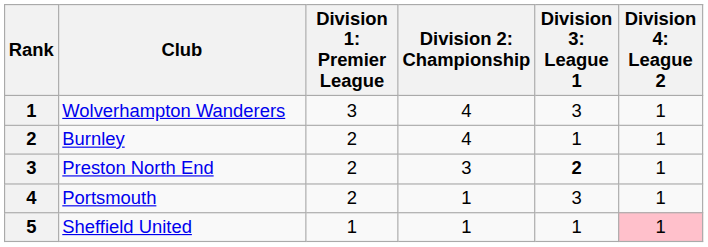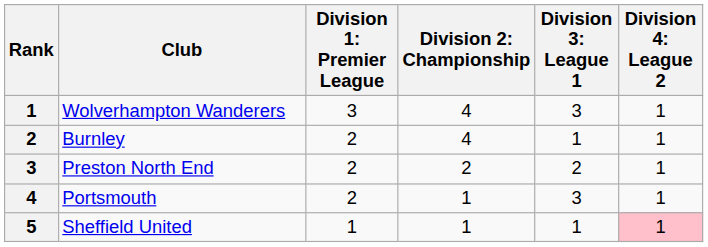 <table class="wikitable" style="text-align:center;">
 <tr>
 <th scope="col">Rank</th>
 <th scope="col" style="width:13em;">Club</th>
 <th scope="col">Division 1:<br>Premier League</th>
 <th scope="col">Division 2:<br>Championship</th>
 <th scope="col">Division 3:<br>League 1</th>
 <th scope="col">Division 4:<br>League 2</th>
 </tr>
 <tr>
 <th scope="row">1</th>
 <td style="text-align:left;"><a href='#'>Wolverhampton Wanderers</a></td>
 <td>3</td>
 <td>4</td>
 <td>3</td>
 <td>1</td>
 </tr>
 <tr>
 <th scope="row">2</th>
 <td style="text-align:left;"><a href='#'>Burnley</a></td>
 <td>2</td>
 <td>4</td>
 <td>1</td>
 <td>1</td>
 </tr>
 <tr>
 <th scope="row">3</th>
 <td style="text-align:left;"><a href='#'>Preston North End</a></td>
 <td>2</td>
-<td>3</td>
-<td><strong>2</strong></td>
+<td>2</td>
+<td>2</td>
 <td>1</td>
 </tr>
 <tr>
 <th scope="row">4</th>
 <td style="text-align:left;"><a href='#'>Portsmouth</a></td>
 <td>2</td>
 <td>1</td>
 <td>3</td>
 <td>1</td>
 </tr>
 <tr>
 <th scope="row">5</th>
 <td style="text-align:left;"><a href='#'>Sheffield United</a></td>
 <td>1</td>
 <td>1</td>
 <td>1</td>
 <td style="background: pink;">1</td>
 </tr>
 </table>
